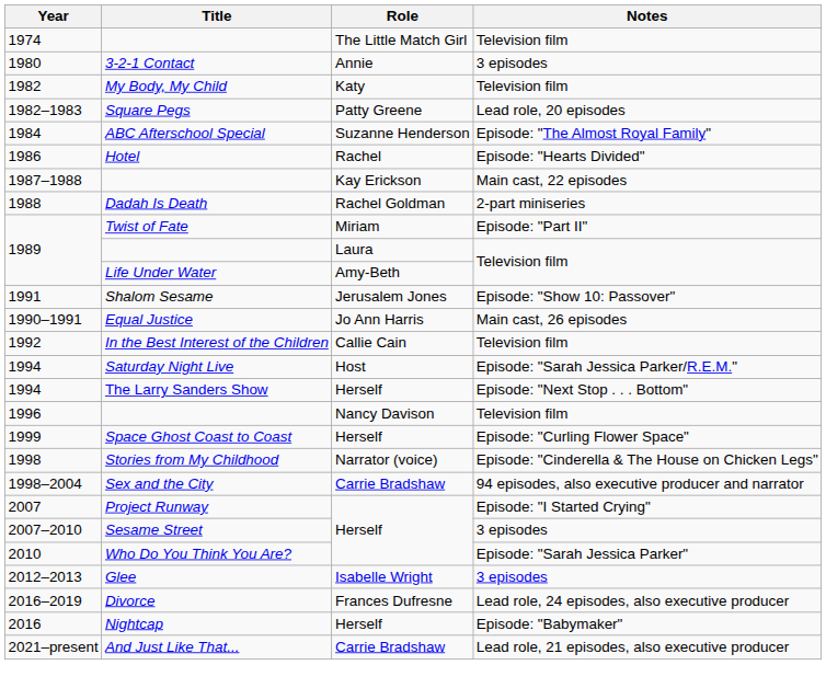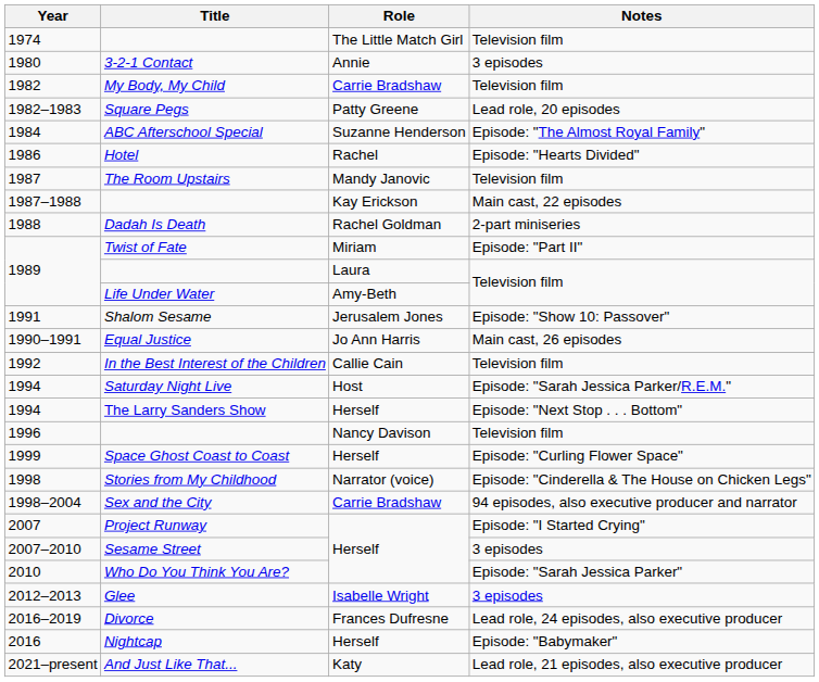 <table class="wikitable sortable">
 <tr>
 <th>Year</th>
 <th>Title</th>
 <th>Role</th>
 <th class = "unsortable">Notes</th>
 </tr>
 <tr>
 <td>1974</td>
 <td><em></em></td>
 <td>The Little Match Girl</td>
 <td>Television film</td>
 </tr>
 <tr>
 <td>1980</td>
 <td><em><a href='#'>3-2-1 Contact</a></em></td>
 <td>Annie</td>
 <td>3 episodes</td>
 </tr>
 <tr>
 <td>1982</td>
 <td><em><a href='#'>My Body, My Child</a></em></td>
-<td>Katy</td>
+<td><a href='#'>Carrie Bradshaw</a></td>
 <td>Television film</td>
 </tr>
 <tr>
 <td>1982–1983</td>
 <td><em><a href='#'>Square Pegs</a></em></td>
 <td>Patty Greene</td>
 <td>Lead role, 20 episodes</td>
 </tr>
 <tr>
 <td>1984</td>
 <td><em><a href='#'>ABC Afterschool Special</a></em></td>
 <td>Suzanne Henderson</td>
 <td>Episode: "<a href='#'>The Almost Royal Family</a>"</td>
 </tr>
 <tr>
 <td>1986</td>
 <td><em><a href='#'>Hotel</a></em></td>
 <td>Rachel</td>
 <td>Episode: "Hearts Divided"</td>
+</tr>
+<tr>
+<td>1987</td>
+<td><em><a href='#'>The Room Upstairs</a></em></td>
+<td>Mandy Janovic</td>
+<td>Television film</td>
 </tr>
 <tr>
 <td>1987–1988</td>
 <td><em></em></td>
 <td>Kay Erickson</td>
 <td>Main cast, 22 episodes</td>
 </tr>
 <tr>
 <td>1988</td>
 <td><em><a href='#'>Dadah Is Death</a> </em></td>
 <td>Rachel Goldman</td>
 <td>2-part miniseries</td>
 </tr>
 <tr>
 <td rowspan="3">1989</td>
 <td><em><a href='#'>Twist of Fate</a></em></td>
 <td>Miriam</td>
 <td>Episode: "Part II"</td>
 </tr>
 <tr>
 <td><em></em></td>
 <td>Laura</td>
 <td rowspan="2">Television film</td>
 </tr>
 <tr>
 <td><em><a href='#'>Life Under Water</a></em></td>
 <td>Amy-Beth</td>
 </tr>
 <tr>
 <td>1991</td>
 <td><em>Shalom Sesame</em></td>
 <td>Jerusalem Jones</td>
 <td>Episode: "Show 10: Passover"</td>
 </tr>
 <tr>
 <td>1990–1991</td>
 <td><em><a href='#'>Equal Justice</a></em></td>
 <td>Jo Ann Harris</td>
 <td>Main cast, 26 episodes</td>
 </tr>
 <tr>
 <td>1992</td>
 <td><em><a href='#'>In the Best Interest of the Children</a></em></td>
 <td>Callie Cain</td>
 <td>Television film</td>
 </tr>
 <tr>
 <td>1994</td>
 <td><em><a href='#'>Saturday Night Live</a></em></td>
 <td>Host</td>
 <td>Episode: "Sarah Jessica Parker/<a href='#'>R.E.M.</a>"</td>
 </tr>
 <tr>
 <td>1994</td>
 <td><a href='#'>The Larry Sanders Show</a></td>
 <td>Herself</td>
 <td>Episode: "Next Stop . . . Bottom"</td>
 </tr>
 <tr>
 <td>1996</td>
 <td><em></em></td>
 <td>Nancy Davison</td>
 <td>Television film</td>
 </tr>
 <tr>
 <td>1999</td>
 <td><em><a href='#'>Space Ghost Coast to Coast</a></em></td>
 <td>Herself</td>
 <td>Episode: "Curling Flower Space"</td>
 </tr>
 <tr>
 <td>1998</td>
 <td><em><a href='#'>Stories from My Childhood</a></em></td>
 <td>Narrator (voice)</td>
 <td>Episode: "Cinderella & The House on Chicken Legs"</td>
 </tr>
 <tr>
 <td>1998–2004</td>
 <td><em><a href='#'>Sex and the City</a></em></td>
 <td><a href='#'>Carrie Bradshaw</a></td>
 <td>94 episodes, also executive producer and narrator</td>
 </tr>
 <tr>
 <td>2007</td>
 <td><em><a href='#'>Project Runway</a></em></td>
 <td rowspan="3">Herself</td>
 <td>Episode: "I Started Crying"</td>
 </tr>
 <tr>
 <td>2007–2010</td>
 <td><em><a href='#'>Sesame Street</a></em></td>
 <td>3 episodes</td>
 </tr>
 <tr>
 <td>2010</td>
 <td><em><a href='#'>Who Do You Think You Are?</a></em></td>
 <td>Episode: "Sarah Jessica Parker"</td>
 </tr>
 <tr>
 <td>2012–2013</td>
 <td><em><a href='#'>Glee</a></em></td>
 <td><a href='#'>Isabelle Wright</a></td>
 <td><a href='#'>3 episodes</a></td>
 </tr>
 <tr>
 <td>2016–2019</td>
 <td><em><a href='#'>Divorce</a></em></td>
 <td>Frances Dufresne</td>
 <td>Lead role, 24 episodes, also executive producer</td>
 </tr>
 <tr>
 <td>2016</td>
 <td><em><a href='#'>Nightcap</a></em></td>
 <td>Herself</td>
 <td>Episode: "Babymaker"</td>
 </tr>
 <tr>
 <td>2021–present</td>
 <td><em><a href='#'>And Just Like That...</a></em></td>
-<td><a href='#'>Carrie Bradshaw</a></td>
+<td>Katy</td>
 <td>Lead role, 21 episodes, also executive producer</td>
 </tr>
 </table>
